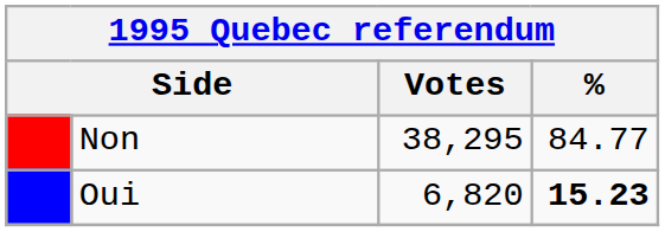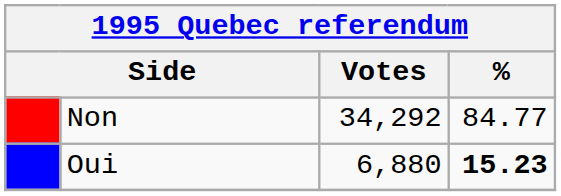 <table class="wikitable" style="font-size: 95%; clear:both">
 <tr style="background-color:#E9E9E9">
 <th colspan=4><a href='#'>1995 Quebec referendum</a></th>
 </tr>
 <tr style="background-color:#E9E9E9">
 <th colspan=2 style="width: 130px">Side</th>
 <th style="width: 50px">Votes</th>
 <th style="width: 40px">%</th>
 </tr>
 <tr>
 <td bgcolor="red"></td>
 <td>Non</td>
-<td align="right">38,295</td>
+<td align="right">34,292</td>
 <td align="right">84.77</td>
 </tr>
 <tr>
 <td bgcolor="blue"></td>
 <td>Oui</td>
-<td align="right">6,820</td>
+<td align="right">6,880</td>
 <td align="right"><strong>15.23</strong></td>
 </tr>
 <tr>
 </tr>
 </table>
